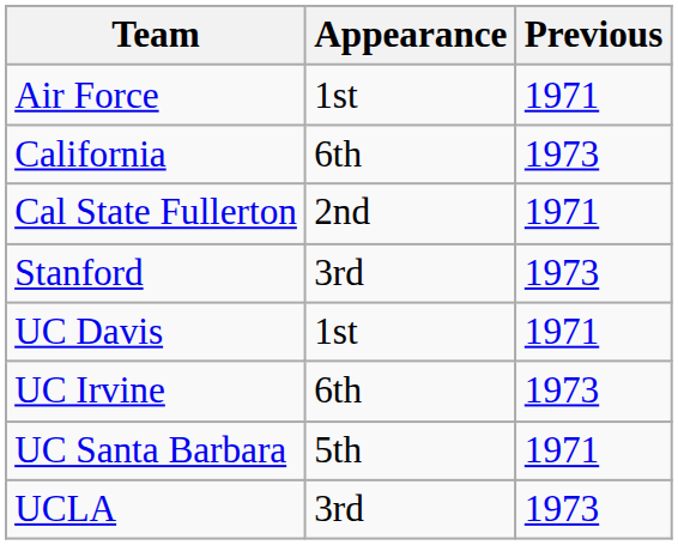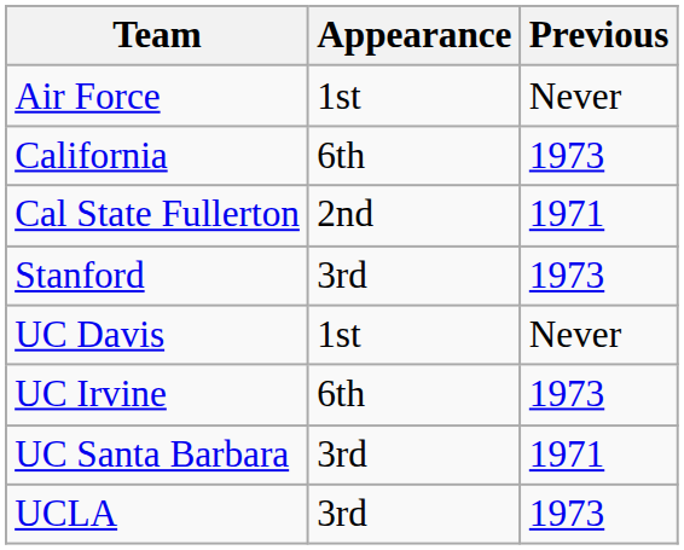 <table class="wikitable sortable">
 <tr>
 <th>Team</th>
 <th>Appearance</th>
 <th>Previous</th>
 </tr>
 <tr>
 <td><a href='#'>Air Force</a></td>
 <td>1st</td>
-<td><a href='#'>1971</a></td>
+<td>Never</td>
 </tr>
 <tr>
 <td><a href='#'>California</a></td>
 <td>6th</td>
 <td><a href='#'>1973</a></td>
 </tr>
 <tr>
 <td><a href='#'>Cal State Fullerton</a></td>
 <td>2nd</td>
 <td><a href='#'>1971</a></td>
 </tr>
 <tr>
 <td><a href='#'>Stanford</a></td>
 <td>3rd</td>
 <td><a href='#'>1973</a></td>
 </tr>
 <tr>
 <td><a href='#'>UC Davis</a></td>
 <td>1st</td>
-<td><a href='#'>1971</a></td>
+<td>Never</td>
 </tr>
 <tr>
 <td><a href='#'>UC Irvine</a></td>
 <td>6th</td>
 <td><a href='#'>1973</a></td>
 </tr>
 <tr>
 <td><a href='#'>UC Santa Barbara</a></td>
-<td>5th</td>
+<td>3rd</td>
 <td><a href='#'>1971</a></td>
 </tr>
 <tr>
 <td><a href='#'>UCLA</a></td>
 <td>3rd</td>
 <td><a href='#'>1973</a></td>
 </tr>
 </table>
